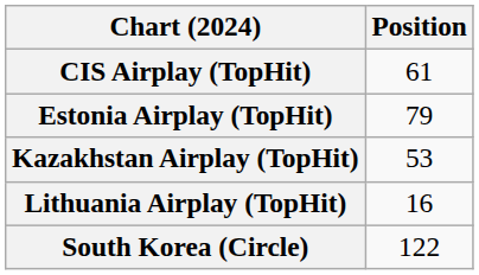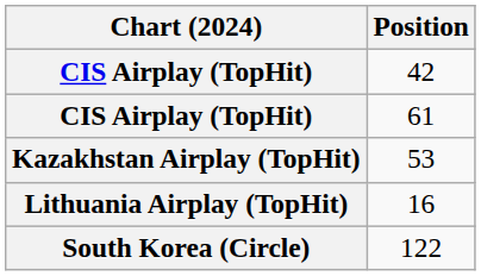 <table class="wikitable sortable plainrowheaders" style="text-align:center">
 <tr>
 <th scope="col">Chart (2024)</th>
 <th scope="col">Position</th>
 </tr>
 <tr>
+<th scope="row"><a href='#'>CIS</a> Airplay (TopHit)</th>
+<td>42</td>
+</tr>
+<tr>
 <th scope="row">CIS Airplay (TopHit)<br></th>
 <td>61</td>
-</tr>
-<tr>
-<th scope="row">Estonia Airplay (TopHit)</th>
-<td>79</td>
 </tr>
 <tr>
 <th scope="row">Kazakhstan Airplay (TopHit)</th>
 <td>53</td>
 </tr>
 <tr>
 <th scope="row">Lithuania Airplay (TopHit)</th>
 <td>16</td>
 </tr>
 <tr>
 <th scope="row">South Korea (Circle)</th>
 <td>122</td>
 </tr>
 </table>
